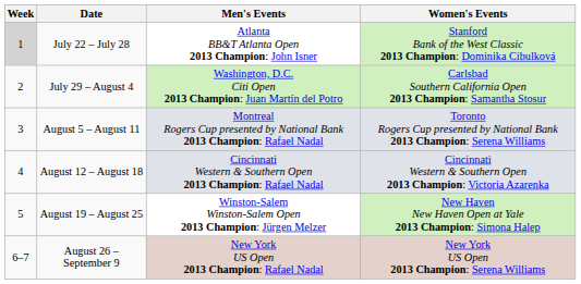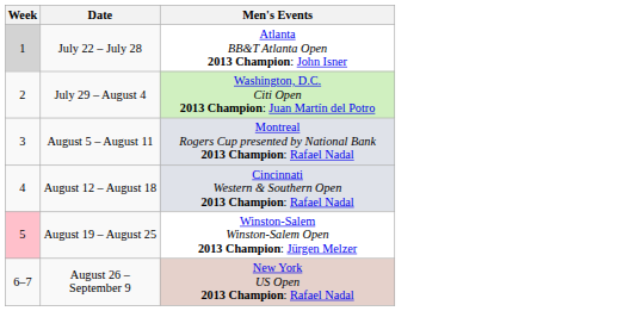 <table class="wikitable">
 <tr>
 <th width=30>Week</th>
 <th width=150>Date</th>
 <th width=300>Men's Events</th>
-<th width=300>Women's Events</th>
 </tr>
 <tr align=center>
 <td style="background: lightgrey;">1</td>
 <td>July 22 – July 28</td>
 <td bgcolor="#ffffff"><a href='#'>Atlanta</a><br><em>BB&T Atlanta Open</em><br><strong>2013 Champion</strong>:  <a href='#'>John Isner</a></td>
-<td bgcolor="d0f0c0"><a href='#'>Stanford</a><br><em>Bank of the West Classic</em><br><strong>2013 Champion</strong>:  <a href='#'>Dominika Cibulková</a></td>
 </tr>
 <tr align=center>
 <td>2</td>
 <td>July 29 – August 4</td>
 <td bgcolor="d0f0c0"><a href='#'>Washington, D.C.</a><br><em>Citi Open</em><br><strong>2013 Champion</strong>:  <a href='#'>Juan Martín del Potro</a></td>
-<td bgcolor="d0f0c0"><a href='#'>Carlsbad</a><br><em>Southern California Open</em><br><strong>2013 Champion</strong>:  <a href='#'>Samantha Stosur</a></td>
 </tr>
 <tr align=center>
 <td>3</td>
 <td>August 5 – August 11</td>
 <td bgcolor="#dfe2e9"><a href='#'>Montreal</a><br><em>Rogers Cup presented by National Bank</em><br><strong>2013 Champion</strong>:  <a href='#'>Rafael Nadal</a></td>
-<td bgcolor="#dfe2e9"><a href='#'>Toronto</a><br><em>Rogers Cup presented by National Bank</em><br><strong>2013 Champion</strong>:  <a href='#'>Serena Williams</a></td>
 </tr>
 <tr align=center>
 <td>4</td>
 <td>August 12 – August 18</td>
 <td bgcolor="#dfe2e9"><a href='#'>Cincinnati</a><br><em>Western & Southern Open</em><br><strong>2013 Champion</strong>:  <a href='#'>Rafael Nadal</a></td>
-<td bgcolor="#dfe2e9"><a href='#'>Cincinnati</a><br><em>Western & Southern Open</em><br><strong>2013 Champion</strong>:  <a href='#'>Victoria Azarenka</a></td>
 </tr>
 <tr align=center>
-<td>5</td>
+<td style="background: pink;">5</td>
 <td>August 19 – August 25</td>
 <td bgcolor="#ffffff"><a href='#'>Winston-Salem</a><br> <em>Winston-Salem Open</em><br><strong>2013 Champion</strong>:  <a href='#'>Jürgen Melzer</a></td>
-<td bgcolor="d0f0c0"><a href='#'>New Haven</a><br> <em>New Haven Open at Yale</em><br><strong>2013 Champion</strong>:  <a href='#'>Simona Halep</a></td>
 </tr>
 <tr align=center>
 <td>6–7</td>
 <td>August 26 – September 9</td>
 <td bgcolor="#e5d1cb"><a href='#'>New York</a><br> <em>US Open</em><br><strong>2013 Champion</strong>:  <a href='#'>Rafael Nadal</a></td>
-<td bgcolor="#e5d1cb"><a href='#'>New York</a><br> <em>US Open</em><br><strong>2013 Champion</strong>:   <a href='#'>Serena Williams</a></td>
 </tr>
 </table>
